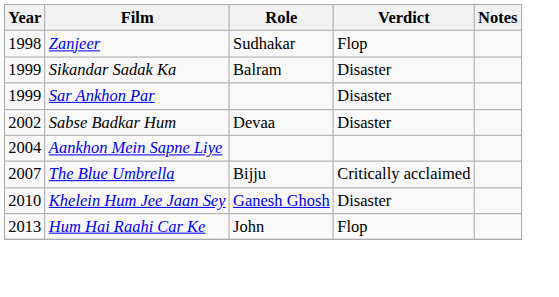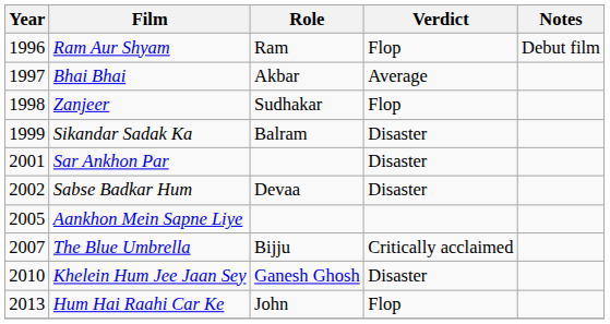 <table class="wikitable sortable">
 <tr>
 <th>Year</th>
 <th>Film</th>
 <th>Role</th>
 <th>Verdict</th>
 <th>Notes</th>
+</tr>
+<tr>
+<td>1996</td>
+<td><em><a href='#'>Ram Aur Shyam</a></em></td>
+<td>Ram</td>
+<td>Flop</td>
+<td>Debut film</td>
+</tr>
+<tr>
+<td>1997</td>
+<td><em><a href='#'>Bhai Bhai</a></em></td>
+<td>Akbar</td>
+<td>Average</td>
+<td></td>
 </tr>
 <tr>
 <td>1998</td>
 <td><em><a href='#'>Zanjeer</a></em></td>
 <td>Sudhakar</td>
 <td>Flop</td>
 <td></td>
 </tr>
 <tr>
 <td>1999</td>
 <td><em>Sikandar Sadak Ka</em></td>
 <td>Balram</td>
 <td>Disaster</td>
 <td></td>
 </tr>
 <tr>
-<td>1999</td>
+<td>2001</td>
 <td><em><a href='#'>Sar Ankhon Par</a></em></td>
 <td></td>
 <td>Disaster</td>
 <td></td>
 </tr>
 <tr>
 <td>2002</td>
 <td><em>Sabse Badkar Hum</em></td>
 <td>Devaa</td>
 <td>Disaster</td>
 <td></td>
 </tr>
 <tr>
-<td>2004</td>
+<td>2005</td>
 <td><em><a href='#'>Aankhon Mein Sapne Liye</a></em></td>
 <td></td>
 <td></td>
 <td></td>
 </tr>
 <tr>
 <td>2007</td>
 <td><em><a href='#'>The Blue Umbrella</a></em></td>
 <td>Bijju</td>
 <td>Critically acclaimed</td>
 <td></td>
 </tr>
 <tr>
 <td>2010</td>
 <td><em><a href='#'>Khelein Hum Jee Jaan Sey</a></em></td>
 <td><a href='#'>Ganesh Ghosh</a></td>
 <td>Disaster</td>
 <td></td>
 </tr>
 <tr>
 <td>2013</td>
 <td><em><a href='#'>Hum Hai Raahi Car Ke</a></em></td>
 <td>John</td>
 <td>Flop</td>
 <td></td>
 </tr>
 <tr>
 </tr>
 </table>
